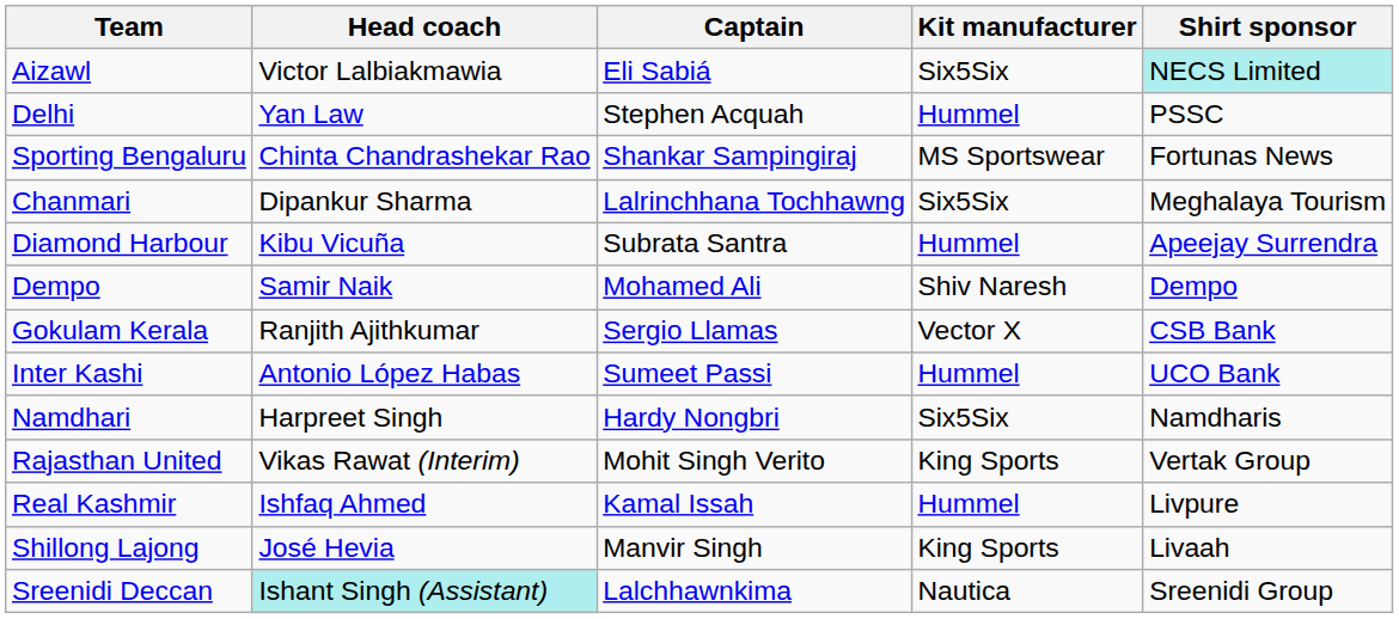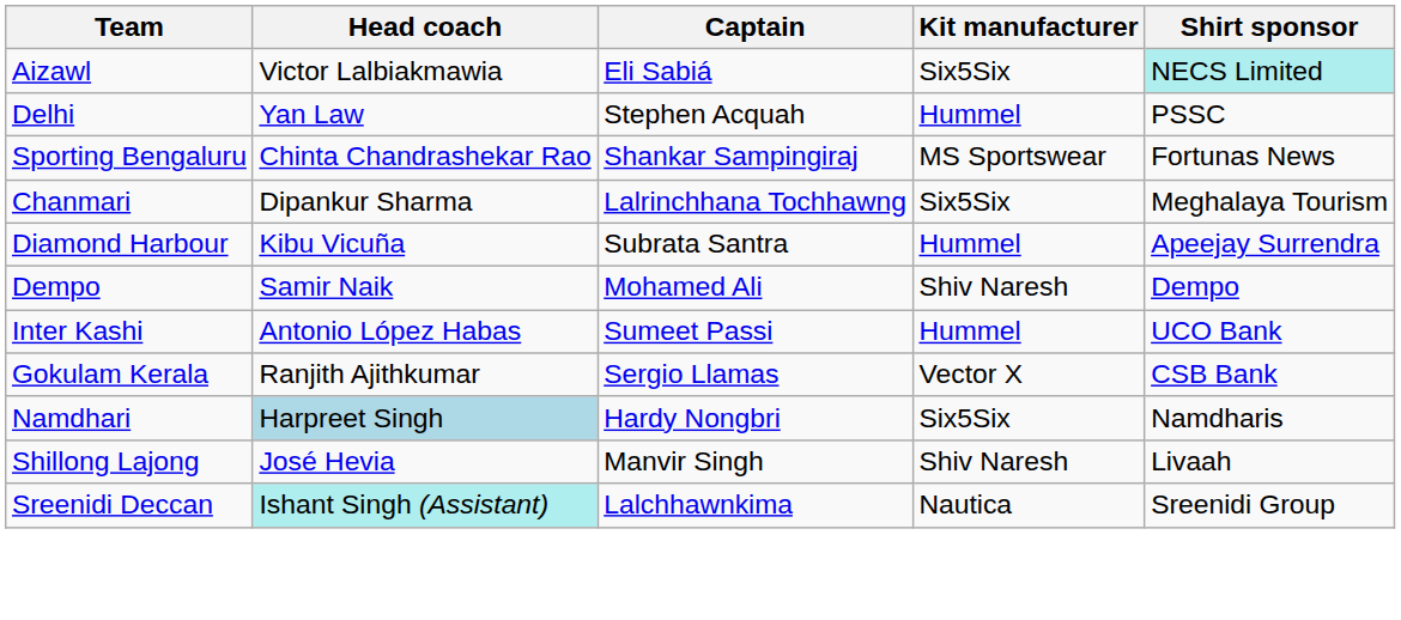 <table class="wikitable sortable">
 <tr>
 <th scope="col">Team</th>
 <th scope="col">Head coach</th>
 <th scope="col">Captain</th>
 <th scope="col" class="unsortable">Kit manufacturer</th>
 <th scope="col" class="unsortable">Shirt sponsor</th>
 </tr>
 <tr>
 <td><a href='#'>Aizawl</a></td>
 <td> Victor Lalbiakmawia</td>
 <td> <a href='#'>Eli Sabiá</a></td>
 <td>Six5Six</td>
 <td style="background: paleturquoise;">NECS Limited</td>
 </tr>
 <tr>
 <td><a href='#'>Delhi</a></td>
 <td> <a href='#'>Yan Law</a></td>
 <td> Stephen Acquah</td>
 <td><a href='#'>Hummel</a></td>
 <td>PSSC</td>
 </tr>
 <tr>
 <td><a href='#'>Sporting Bengaluru</a></td>
 <td> <a href='#'>Chinta Chandrashekar Rao</a></td>
 <td> <a href='#'>Shankar Sampingiraj</a></td>
 <td>MS Sportswear</td>
 <td>Fortunas News</td>
 </tr>
 <tr>
 <td><a href='#'>Chanmari</a></td>
 <td> Dipankur Sharma</td>
 <td> <a href='#'>Lalrinchhana Tochhawng</a></td>
 <td>Six5Six</td>
 <td>Meghalaya Tourism</td>
 </tr>
 <tr>
 <td><a href='#'>Diamond Harbour</a></td>
 <td> <a href='#'>Kibu Vicuña</a></td>
 <td> Subrata Santra</td>
 <td><a href='#'>Hummel</a></td>
 <td><a href='#'>Apeejay Surrendra</a></td>
 </tr>
 <tr>
 <td><a href='#'>Dempo</a></td>
 <td> <a href='#'>Samir Naik</a></td>
 <td> <a href='#'>Mohamed Ali</a></td>
 <td>Shiv Naresh</td>
 <td><a href='#'>Dempo</a></td>
 </tr>
 <tr>
+<td><a href='#'>Inter Kashi</a></td>
+<td> <a href='#'>Antonio López Habas</a></td>
+<td> <a href='#'>Sumeet Passi</a></td>
+<td><a href='#'>Hummel</a></td>
+<td><a href='#'>UCO Bank</a></td>
+</tr>
+<tr>
 <td><a href='#'>Gokulam Kerala</a></td>
 <td> Ranjith Ajithkumar</td>
 <td> <a href='#'>Sergio Llamas</a></td>
 <td>Vector X</td>
 <td><a href='#'>CSB Bank</a></td>
 </tr>
 <tr>
-<td><a href='#'>Inter Kashi</a></td>
-<td> <a href='#'>Antonio López Habas</a></td>
-<td> <a href='#'>Sumeet Passi</a></td>
-<td><a href='#'>Hummel</a></td>
-<td><a href='#'>UCO Bank</a></td>
-</tr>
-<tr>
 <td><a href='#'>Namdhari</a></td>
-<td> Harpreet Singh</td>
+<td style="background: lightblue;"> Harpreet Singh</td>
 <td> <a href='#'>Hardy Nongbri</a></td>
 <td>Six5Six</td>
 <td>Namdharis</td>
 </tr>
 <tr>
-<td><a href='#'>Rajasthan United</a></td>
-<td> Vikas Rawat <em>(Interim)</em></td>
-<td> Mohit Singh Verito</td>
-<td>King Sports</td>
-<td>Vertak Group</td>
-</tr>
-<tr>
-<td><a href='#'>Real Kashmir</a></td>
-<td> <a href='#'>Ishfaq Ahmed</a></td>
-<td> <a href='#'>Kamal Issah</a></td>
-<td><a href='#'>Hummel</a></td>
-<td>Livpure</td>
-</tr>
-<tr>
 <td><a href='#'>Shillong Lajong</a></td>
 <td> <a href='#'>José Hevia</a></td>
 <td> Manvir Singh</td>
-<td>King Sports</td>
+<td>Shiv Naresh</td>
 <td>Livaah</td>
 </tr>
 <tr>
 <td><a href='#'>Sreenidi Deccan</a></td>
 <td style="background: paleturquoise;"> Ishant Singh <em>(Assistant)</em></td>
 <td> <a href='#'>Lalchhawnkima</a></td>
 <td>Nautica</td>
 <td>Sreenidi Group</td>
 </tr>
 </table>
